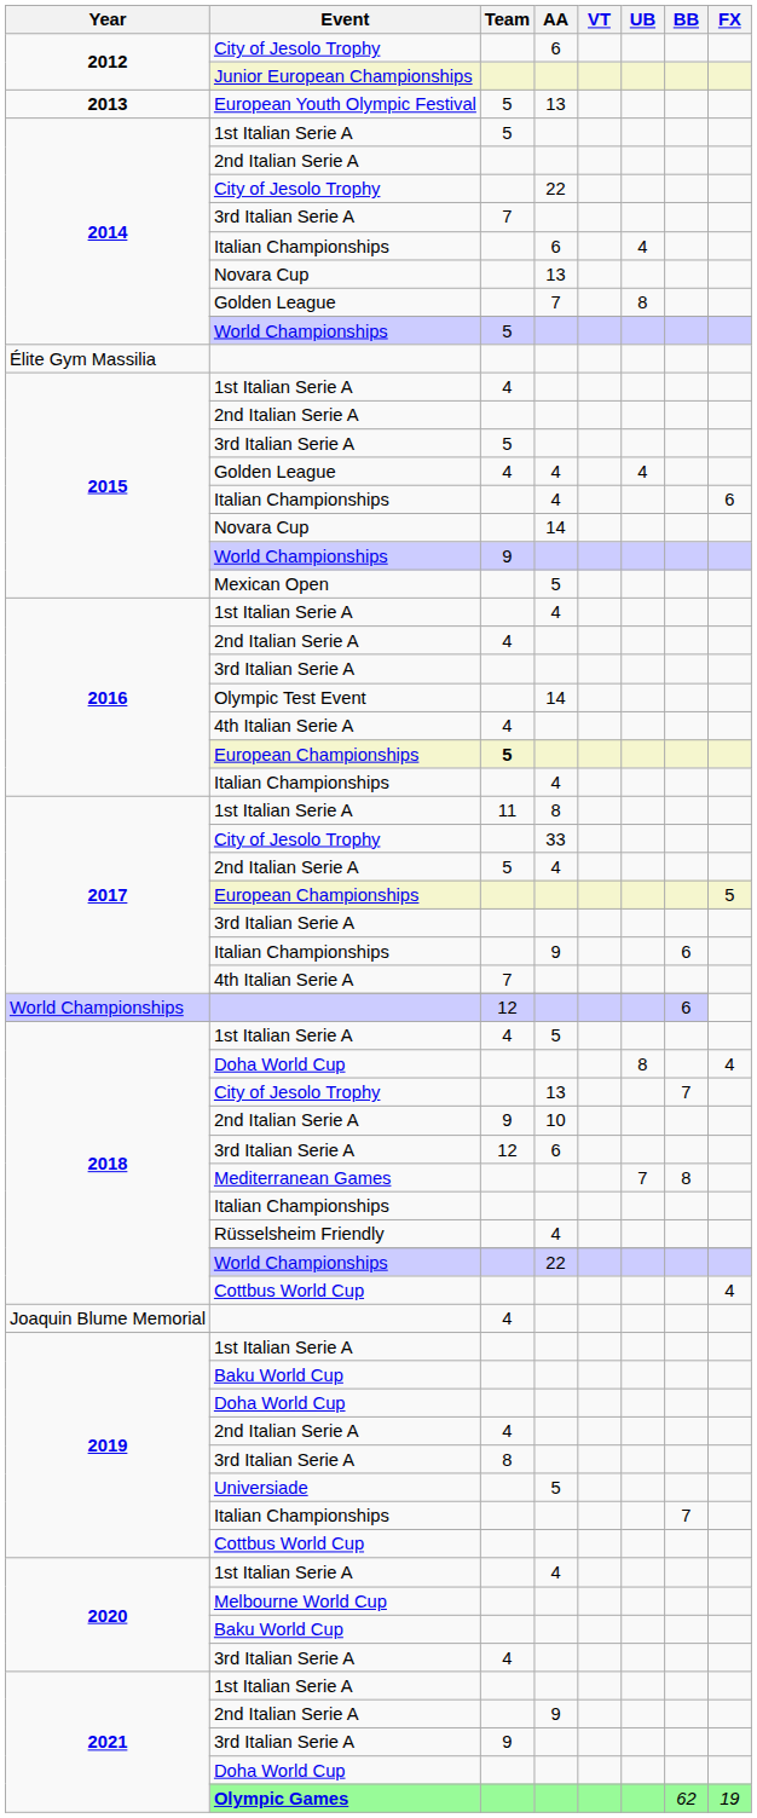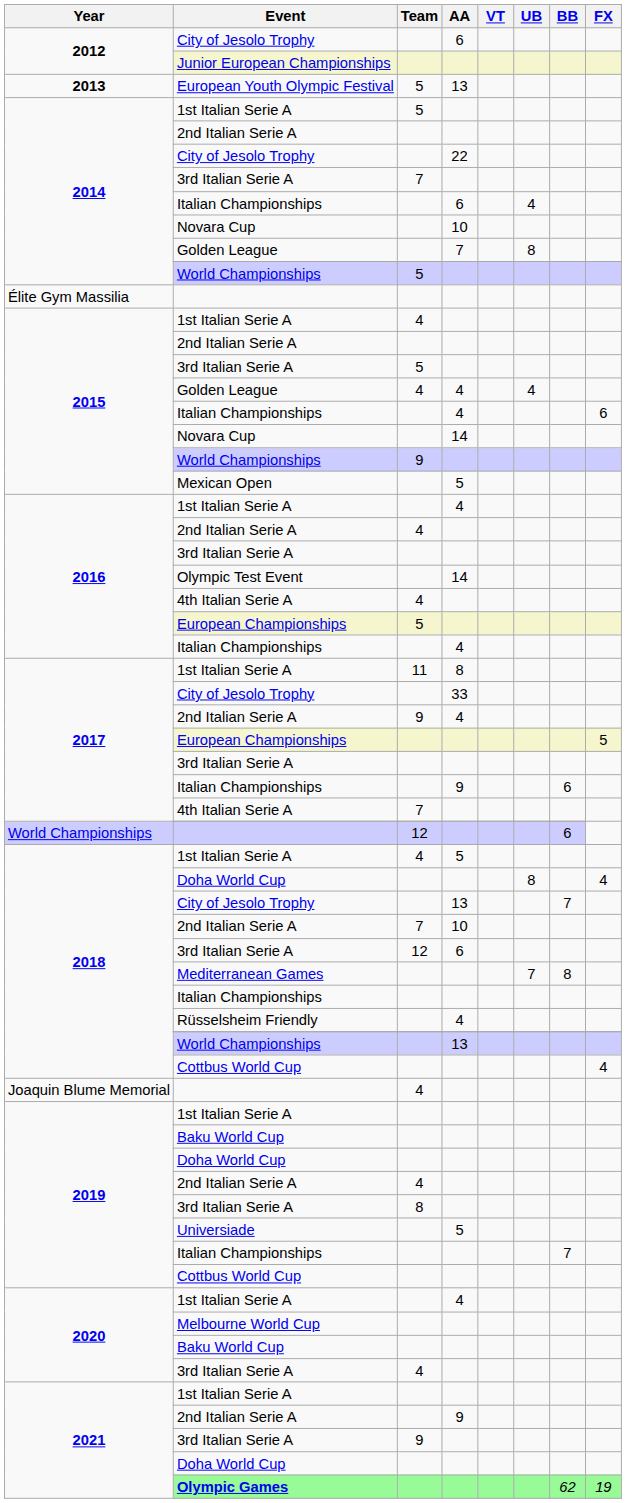 <table class="wikitable" style="text-align:center; font-size:95%;">
 <tr>
 <th align=center>Year</th>
 <th align=center>Event</th>
 <th style="width:30px;">Team</th>
 <th style="width:30px;">AA</th>
 <th style="width:30px;"><a href='#'>VT</a></th>
 <th style="width:30px;"><a href='#'>UB</a></th>
 <th style="width:30px;"><a href='#'>BB</a></th>
 <th style="width:30px;"><a href='#'>FX</a></th>
 </tr>
 <tr>
 <td rowspan="2"><strong>2012</strong></td>
 <td align=left><a href='#'>City of Jesolo Trophy</a></td>
 <td></td>
 <td>6</td>
 <td></td>
 <td></td>
 <td></td>
 <td></td>
 </tr>
 <tr bgcolor=#F5F6CE>
 <td align=left><a href='#'>Junior European Championships</a></td>
 <td></td>
 <td></td>
 <td></td>
 <td></td>
 <td></td>
 <td></td>
 </tr>
 <tr>
 <td rowspan="1"><strong>2013</strong></td>
 <td align=left><a href='#'>European Youth Olympic Festival</a></td>
 <td>5</td>
 <td>13</td>
 <td></td>
 <td></td>
 <td></td>
 <td></td>
 </tr>
 <tr>
 <td rowspan="9"><strong><a href='#'>2014</a></strong></td>
 <td align=left>1st Italian Serie A</td>
 <td>5</td>
 <td></td>
 <td></td>
 <td></td>
 <td></td>
 <td></td>
 </tr>
 <tr>
 <td align=left>2nd Italian Serie A</td>
 <td></td>
 <td></td>
 <td></td>
 <td></td>
 <td></td>
 <td></td>
 </tr>
 <tr>
 <td align=left><a href='#'>City of Jesolo Trophy</a></td>
 <td></td>
 <td>22</td>
 <td></td>
 <td></td>
 <td></td>
 <td></td>
 </tr>
 <tr>
 <td align=left>3rd Italian Serie A</td>
 <td>7</td>
 <td></td>
 <td></td>
 <td></td>
 <td></td>
 <td></td>
 </tr>
 <tr>
 <td align=left>Italian Championships</td>
 <td></td>
 <td>6</td>
 <td></td>
 <td>4</td>
 <td></td>
 <td></td>
 </tr>
 <tr>
 <td align=left>Novara Cup</td>
 <td></td>
-<td>13</td>
+<td>10</td>
 <td></td>
 <td></td>
 <td></td>
 <td></td>
 </tr>
 <tr>
 <td align=left>Golden League</td>
 <td></td>
 <td>7</td>
 <td></td>
 <td>8</td>
 <td></td>
 <td></td>
 </tr>
 <tr>
 </tr>
 <tr bgcolor=#CCCCFF>
 <td align=left><a href='#'>World Championships</a></td>
 <td>5</td>
 <td></td>
 <td></td>
 <td></td>
 <td></td>
 <td></td>
 </tr>
 <tr>
 <td align=left>Élite Gym Massilia</td>
 <td></td>
 <td></td>
 <td></td>
 <td></td>
 <td></td>
 <td></td>
 </tr>
 <tr>
 <td rowspan="8"><strong><a href='#'>2015</a></strong></td>
 <td align=left>1st Italian Serie A</td>
 <td>4</td>
 <td></td>
 <td></td>
 <td></td>
 <td></td>
 <td></td>
 </tr>
 <tr>
 <td align=left>2nd Italian Serie A</td>
 <td></td>
 <td></td>
 <td></td>
 <td></td>
 <td></td>
 <td></td>
 </tr>
 <tr>
 <td align=left>3rd Italian Serie A</td>
 <td>5</td>
 <td></td>
 <td></td>
 <td></td>
 <td></td>
 <td></td>
 </tr>
 <tr>
 <td align=left>Golden League</td>
 <td>4</td>
 <td>4</td>
 <td></td>
 <td>4</td>
 <td></td>
 <td></td>
 </tr>
 <tr>
 <td align=left>Italian Championships</td>
 <td></td>
 <td>4</td>
 <td></td>
 <td></td>
 <td></td>
 <td>6</td>
 </tr>
 <tr>
 <td align=left>Novara Cup</td>
 <td></td>
 <td>14</td>
 <td></td>
 <td></td>
 <td></td>
 <td></td>
 </tr>
 <tr bgcolor=#CCCCFF>
 <td align=left><a href='#'>World Championships</a></td>
 <td>9</td>
 <td></td>
 <td></td>
 <td></td>
 <td></td>
 <td></td>
 </tr>
 <tr>
 <td align=left>Mexican Open</td>
 <td></td>
 <td>5</td>
 <td></td>
 <td></td>
 <td></td>
 <td></td>
 </tr>
 <tr>
 <td rowspan="7"><strong><a href='#'>2016</a></strong></td>
 <td align=left>1st Italian Serie A</td>
 <td></td>
 <td>4</td>
 <td></td>
 <td></td>
 <td></td>
 <td></td>
 </tr>
 <tr>
 <td align=left>2nd Italian Serie A</td>
 <td>4</td>
 <td></td>
 <td></td>
 <td></td>
 <td></td>
 <td></td>
 </tr>
 <tr>
 <td align=left>3rd Italian Serie A</td>
 <td></td>
 <td></td>
 <td></td>
 <td></td>
 <td></td>
 <td></td>
 </tr>
 <tr>
 <td align=left>Olympic Test Event</td>
 <td></td>
 <td>14</td>
 <td></td>
 <td></td>
 <td></td>
 <td></td>
 </tr>
 <tr>
 <td align=left>4th Italian Serie A</td>
 <td>4</td>
 <td></td>
 <td></td>
 <td></td>
 <td></td>
 <td></td>
 </tr>
 <tr bgcolor=#F5F6CE>
 <td align=left><a href='#'>European Championships</a></td>
-<td><strong>5</strong></td>
+<td>5</td>
 <td></td>
 <td></td>
 <td></td>
 <td></td>
 <td></td>
 </tr>
 <tr>
 <td align=left>Italian Championships</td>
 <td></td>
 <td>4</td>
 <td></td>
 <td></td>
 <td></td>
 <td></td>
 </tr>
 <tr>
 <td rowspan="8"><strong><a href='#'>2017</a></strong></td>
 <td align=left>1st Italian Serie A</td>
 <td>11</td>
 <td>8</td>
 <td></td>
 <td></td>
 <td></td>
 <td></td>
 </tr>
 <tr>
 <td align=left><a href='#'>City of Jesolo Trophy</a></td>
 <td></td>
 <td>33</td>
 <td></td>
 <td></td>
 <td></td>
 <td></td>
 </tr>
 <tr>
 <td align=left>2nd Italian Serie A</td>
-<td>5</td>
+<td>9</td>
 <td>4</td>
 <td></td>
 <td></td>
 <td></td>
 <td></td>
 </tr>
 <tr bgcolor=#F5F6CE>
 <td align=left><a href='#'>European Championships</a></td>
 <td></td>
 <td></td>
 <td></td>
 <td></td>
 <td></td>
 <td>5</td>
 </tr>
 <tr>
 <td align=left>3rd Italian Serie A</td>
 <td></td>
 <td></td>
 <td></td>
 <td></td>
 <td></td>
 <td></td>
 </tr>
 <tr>
 <td align=left>Italian Championships</td>
 <td></td>
 <td>9</td>
 <td></td>
 <td></td>
 <td>6</td>
 <td></td>
 </tr>
 <tr>
 <td align=left>4th Italian Serie A</td>
 <td>7</td>
 <td></td>
 <td></td>
 <td></td>
 <td></td>
 <td></td>
 </tr>
 <tr>
 </tr>
 <tr bgcolor=#CCCCFF>
 <td align=left><a href='#'>World Championships</a></td>
 <td></td>
 <td>12</td>
 <td></td>
 <td></td>
 <td></td>
 <td>6</td>
 </tr>
 <tr>
 <td rowspan="11"><strong><a href='#'>2018</a></strong></td>
 <td align=left>1st Italian Serie A</td>
 <td>4</td>
 <td>5</td>
 <td></td>
 <td></td>
 <td></td>
 <td></td>
 </tr>
 <tr>
 <td align=left><a href='#'>Doha World Cup</a></td>
 <td></td>
 <td></td>
 <td></td>
 <td>8</td>
 <td></td>
 <td>4</td>
 </tr>
 <tr>
 <td align=left><a href='#'>City of Jesolo Trophy</a></td>
 <td></td>
 <td>13</td>
 <td></td>
 <td></td>
 <td>7</td>
 <td></td>
 </tr>
 <tr>
 <td align=left>2nd Italian Serie A</td>
-<td>9</td>
+<td>7</td>
 <td>10</td>
 <td></td>
 <td></td>
 <td></td>
 <td></td>
 </tr>
 <tr>
 <td align=left>3rd Italian Serie A</td>
 <td>12</td>
 <td>6</td>
 <td></td>
 <td></td>
 <td></td>
 <td></td>
 </tr>
 <tr>
 <td align=left><a href='#'>Mediterranean Games</a></td>
 <td></td>
 <td></td>
 <td></td>
 <td>7</td>
 <td>8</td>
 <td></td>
 </tr>
 <tr>
 <td align=left>Italian Championships</td>
 <td></td>
 <td></td>
 <td></td>
 <td></td>
 <td></td>
 <td></td>
 </tr>
 <tr>
 <td align=left>Rüsselsheim Friendly</td>
 <td></td>
 <td>4</td>
 <td></td>
 <td></td>
 <td></td>
 <td></td>
 </tr>
 <tr>
 </tr>
 <tr bgcolor=#CCCCFF>
 <td align=left><a href='#'>World Championships</a></td>
 <td></td>
-<td>22</td>
+<td>13</td>
 <td></td>
 <td></td>
 <td></td>
 <td></td>
 </tr>
 <tr>
 <td align=left><a href='#'>Cottbus World Cup</a></td>
 <td></td>
 <td></td>
 <td></td>
 <td></td>
 <td></td>
 <td>4</td>
 </tr>
 <tr>
 <td align=left>Joaquin Blume Memorial</td>
 <td></td>
 <td>4</td>
 <td></td>
 <td></td>
 <td></td>
 <td></td>
 </tr>
 <tr>
 <td rowspan="8"><strong><a href='#'>2019</a></strong></td>
 <td align=left>1st Italian Serie A</td>
 <td></td>
 <td></td>
 <td></td>
 <td></td>
 <td></td>
 <td></td>
 </tr>
 <tr>
 <td align=left><a href='#'>Baku World Cup</a></td>
 <td></td>
 <td></td>
 <td></td>
 <td></td>
 <td></td>
 <td></td>
 </tr>
 <tr>
 <td align=left><a href='#'>Doha World Cup</a></td>
 <td></td>
 <td></td>
 <td></td>
 <td></td>
 <td></td>
 <td></td>
 </tr>
 <tr>
 <td align=left>2nd Italian Serie A</td>
 <td>4</td>
 <td></td>
 <td></td>
 <td></td>
 <td></td>
 <td></td>
 </tr>
 <tr>
 <td align=left>3rd Italian Serie A</td>
 <td>8</td>
 <td></td>
 <td></td>
 <td></td>
 <td></td>
 <td></td>
 </tr>
 <tr>
 <td align=left><a href='#'>Universiade</a></td>
 <td></td>
 <td>5</td>
 <td></td>
 <td></td>
 <td></td>
 <td></td>
 </tr>
 <tr>
 <td align=left>Italian Championships</td>
 <td></td>
 <td></td>
 <td></td>
 <td></td>
 <td>7</td>
 <td></td>
 </tr>
 <tr>
 <td align=left><a href='#'>Cottbus World Cup</a></td>
 <td></td>
 <td></td>
 <td></td>
 <td></td>
 <td></td>
 <td></td>
 </tr>
 <tr>
 <td rowspan="4"><strong><a href='#'>2020</a></strong></td>
 <td align=left>1st Italian Serie A</td>
 <td></td>
 <td>4</td>
 <td></td>
 <td></td>
 <td></td>
 <td></td>
 </tr>
 <tr>
 <td align=left><a href='#'>Melbourne World Cup</a></td>
 <td></td>
 <td></td>
 <td></td>
 <td></td>
 <td></td>
 <td></td>
 </tr>
 <tr>
 <td align=left><a href='#'>Baku World Cup</a></td>
 <td></td>
 <td></td>
 <td></td>
 <td></td>
 <td></td>
 <td></td>
 </tr>
 <tr>
 <td align=left>3rd Italian Serie A</td>
 <td>4</td>
 <td></td>
 <td></td>
 <td></td>
 <td></td>
 <td></td>
 </tr>
 <tr>
 <td rowspan="5"><strong><a href='#'>2021</a></strong></td>
 <td align=left>1st Italian Serie A</td>
 <td></td>
 <td></td>
 <td></td>
 <td></td>
 <td></td>
 <td></td>
 </tr>
 <tr>
 <td align=left>2nd Italian Serie A</td>
 <td></td>
 <td>9</td>
 <td></td>
 <td></td>
 <td></td>
 <td></td>
 </tr>
 <tr>
 <td align=left>3rd Italian Serie A</td>
 <td>9</td>
 <td></td>
 <td></td>
 <td></td>
 <td></td>
 <td></td>
 </tr>
 <tr>
 <td align=left><a href='#'>Doha World Cup</a></td>
 <td></td>
 <td></td>
 <td></td>
 <td></td>
 <td></td>
 <td></td>
 </tr>
 <tr bgcolor=98FB98>
 <td align=left><strong><a href='#'>Olympic Games</a></strong></td>
 <td></td>
 <td></td>
 <td></td>
 <td></td>
 <td><em>62</em></td>
 <td><em>19</em></td>
 </tr>
 </table>
